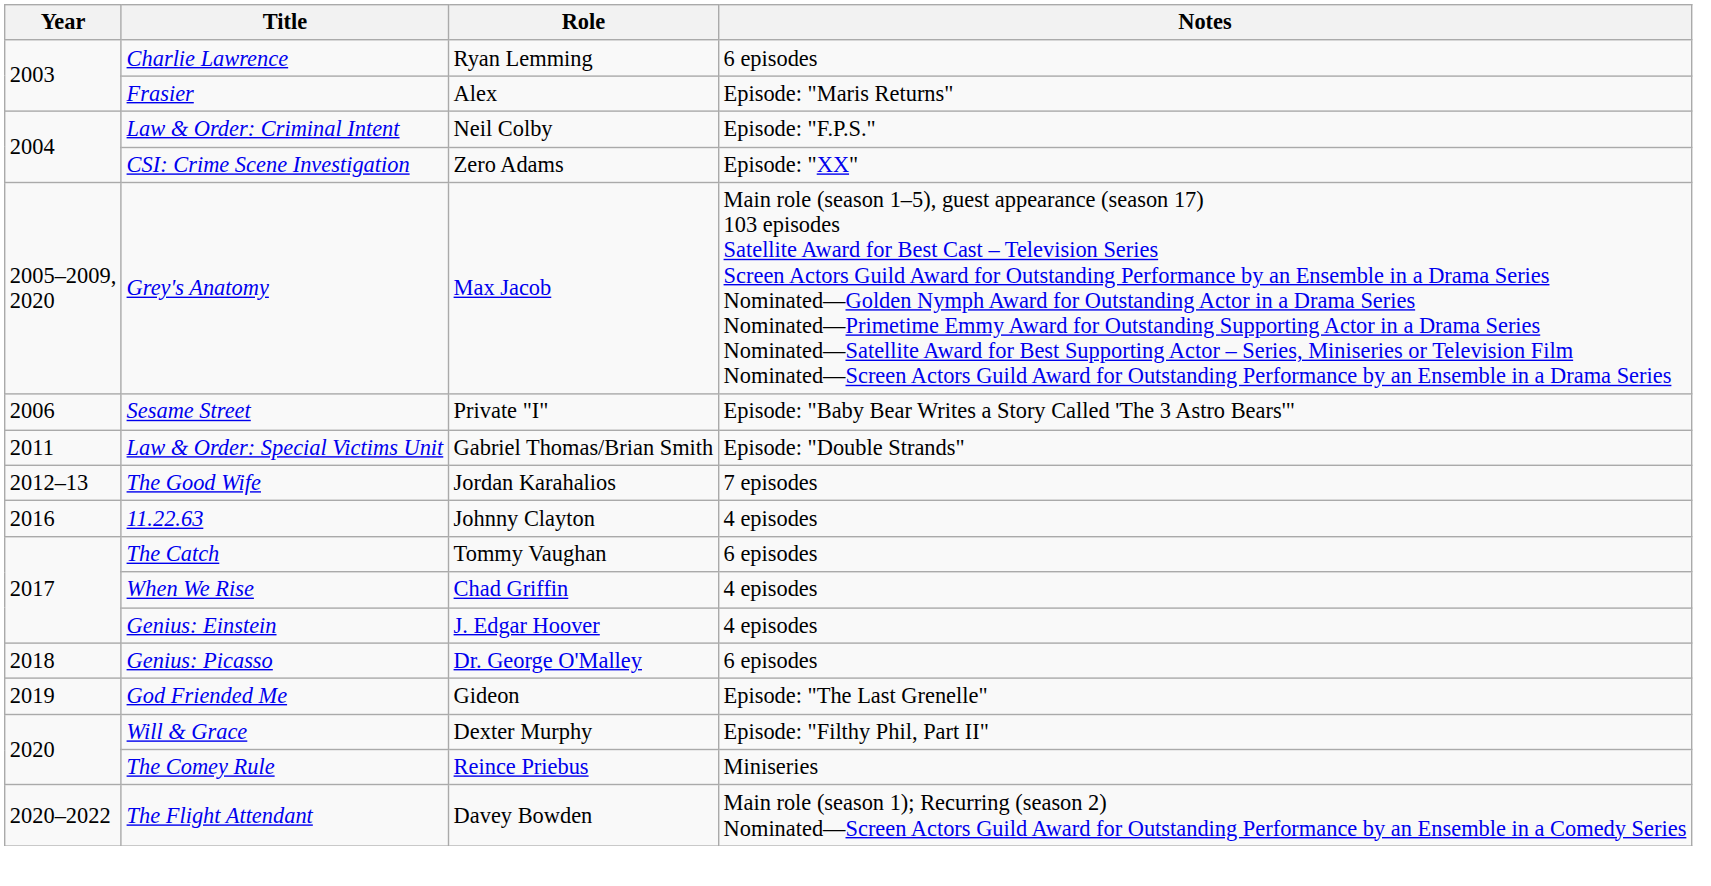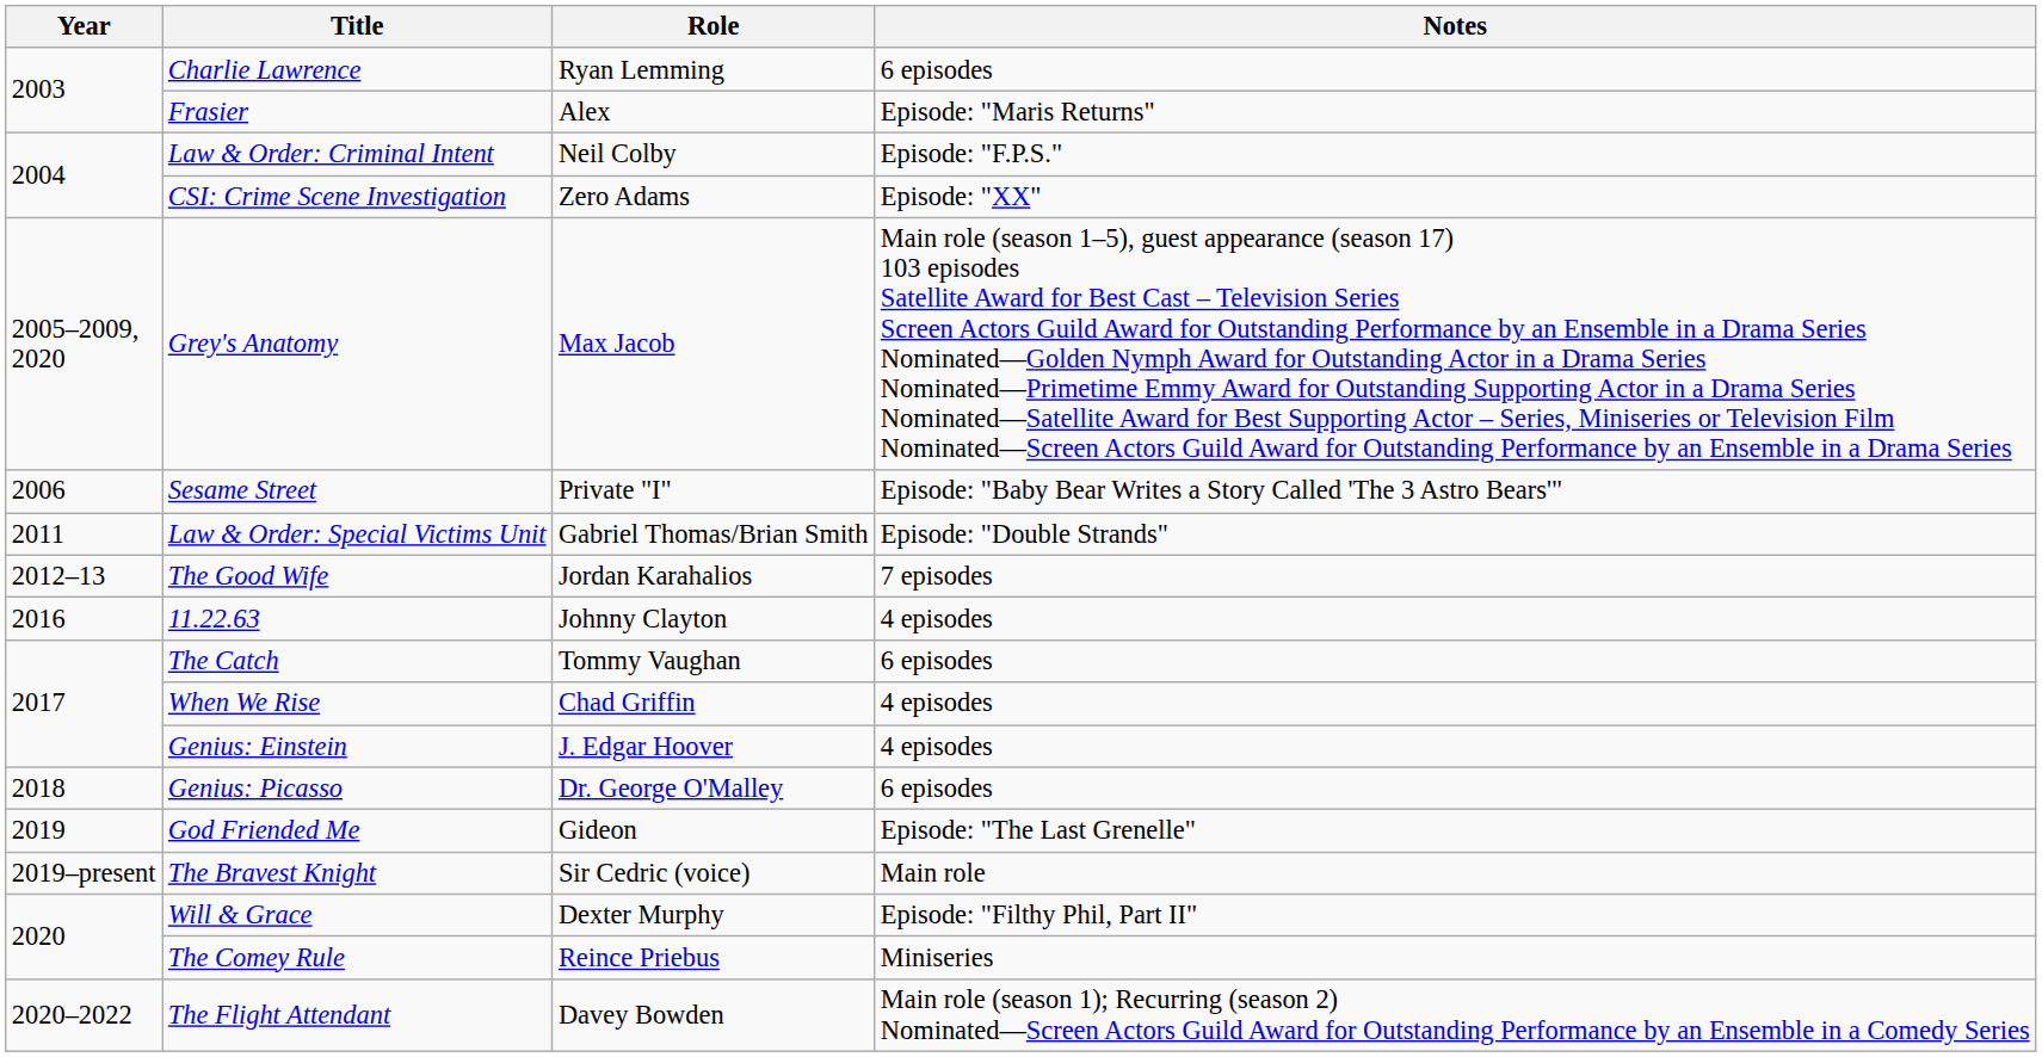 <table class="wikitable sortable">
 <tr>
 <th>Year</th>
 <th>Title</th>
 <th>Role</th>
 <th>Notes</th>
 </tr>
 <tr>
 <td rowspan="2">2003</td>
 <td><em><a href='#'>Charlie Lawrence</a></em></td>
 <td>Ryan Lemming</td>
 <td>6 episodes</td>
 </tr>
 <tr>
 <td><em><a href='#'>Frasier</a></em></td>
 <td>Alex</td>
 <td>Episode: "Maris Returns"</td>
 </tr>
 <tr>
 <td rowspan="2">2004</td>
 <td><em><a href='#'>Law & Order: Criminal Intent</a></em></td>
 <td>Neil Colby</td>
 <td>Episode: "F.P.S."</td>
 </tr>
 <tr>
 <td><em><a href='#'>CSI: Crime Scene Investigation</a></em></td>
 <td>Zero Adams</td>
 <td>Episode: "<a href='#'>XX</a>"</td>
 </tr>
 <tr>
 <td>2005–2009, <br>2020</td>
 <td><em><a href='#'>Grey's Anatomy</a> </em></td>
 <td><a href='#'>Max Jacob</a></td>
 <td>Main role (season 1–5), guest appearance (season 17)<br>103 episodes<br><a href='#'>Satellite Award for Best Cast – Television Series</a><br><a href='#'>Screen Actors Guild Award for Outstanding Performance by an Ensemble in a Drama Series</a><br>Nominated—<a href='#'>Golden Nymph Award for Outstanding Actor in a Drama Series</a><br>Nominated—<a href='#'>Primetime Emmy Award for Outstanding Supporting Actor in a Drama Series</a><br>Nominated—<a href='#'>Satellite Award for Best Supporting Actor – Series, Miniseries or Television Film</a><br>Nominated—<a href='#'>Screen Actors Guild Award for Outstanding Performance by an Ensemble in a Drama Series</a></td>
 </tr>
 <tr>
 <td>2006</td>
 <td><em><a href='#'>Sesame Street</a></em></td>
 <td>Private "I"</td>
 <td>Episode: "Baby Bear Writes a Story Called 'The 3 Astro Bears'"</td>
 </tr>
 <tr>
 <td>2011</td>
 <td><em><a href='#'>Law & Order: Special Victims Unit</a></em></td>
 <td>Gabriel Thomas/Brian Smith</td>
 <td>Episode: "Double Strands"</td>
 </tr>
 <tr>
 <td>2012–13</td>
 <td><em><a href='#'>The Good Wife</a></em></td>
 <td>Jordan Karahalios</td>
 <td>7 episodes</td>
 </tr>
 <tr>
 <td>2016</td>
 <td><em><a href='#'>11.22.63</a></em></td>
 <td>Johnny Clayton</td>
 <td>4 episodes</td>
 </tr>
 <tr>
 <td rowspan="3">2017</td>
 <td><em><a href='#'>The Catch</a></em></td>
 <td>Tommy Vaughan</td>
 <td>6 episodes</td>
 </tr>
 <tr>
 <td><em><a href='#'>When We Rise</a></em></td>
 <td><a href='#'>Chad Griffin</a></td>
 <td>4 episodes</td>
 </tr>
 <tr>
 <td><em><a href='#'>Genius: Einstein</a></em></td>
 <td><a href='#'>J. Edgar Hoover</a></td>
 <td>4 episodes</td>
 </tr>
 <tr>
 <td>2018</td>
 <td><em><a href='#'>Genius: Picasso</a></em></td>
 <td><a href='#'>Dr. George O'Malley</a></td>
 <td>6 episodes</td>
 </tr>
 <tr>
 <td>2019</td>
 <td><em><a href='#'>God Friended Me</a></em></td>
 <td>Gideon</td>
 <td>Episode: "The Last Grenelle"</td>
 </tr>
 <tr>
+<td>2019–present</td>
+<td><em><a href='#'>The Bravest Knight</a></em></td>
+<td>Sir Cedric (voice)</td>
+<td>Main role</td>
+</tr>
+<tr>
 <td rowspan="2">2020</td>
 <td><em><a href='#'>Will & Grace</a></em></td>
 <td>Dexter Murphy</td>
 <td>Episode: "Filthy Phil, Part II"</td>
 </tr>
 <tr>
 <td><em><a href='#'>The Comey Rule</a></em></td>
 <td><a href='#'>Reince Priebus</a></td>
 <td>Miniseries</td>
 </tr>
 <tr>
 <td>2020–2022</td>
 <td><em><a href='#'>The Flight Attendant</a></em></td>
 <td>Davey Bowden</td>
 <td>Main role (season 1); Recurring (season 2)<br>Nominated—<a href='#'>Screen Actors Guild Award for Outstanding Performance by an Ensemble in a Comedy Series</a></td>
 </tr>
 </table>
